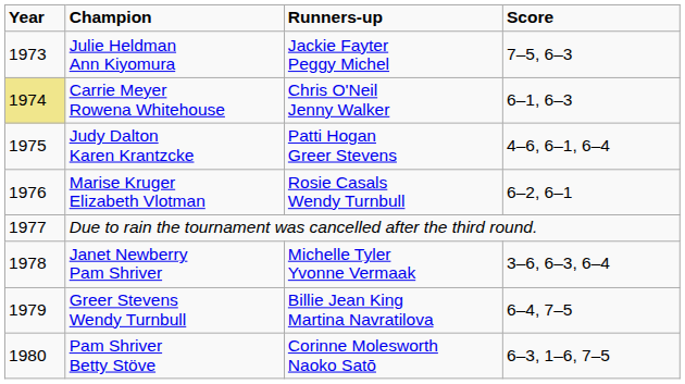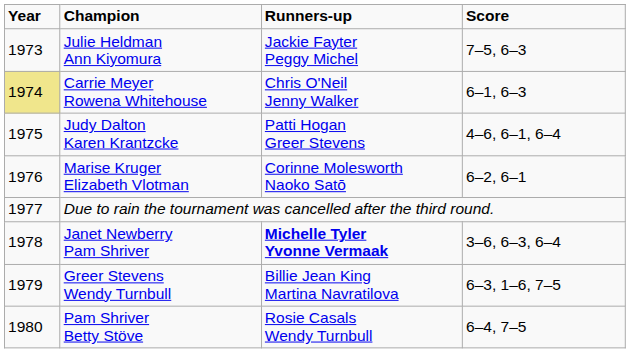 <table class="wikitable">
 <tr>
 <td width=50><strong>Year</strong></td>
 <td width=200><strong>Champion</strong></td>
 <td width=200><strong>Runners-up</strong></td>
 <td width=160><strong>Score</strong></td>
 </tr>
 <tr>
 <td>1973</td>
 <td> <a href='#'>Julie Heldman</a><br>  <a href='#'>Ann Kiyomura</a></td>
 <td> <a href='#'>Jackie Fayter</a><br>  <a href='#'>Peggy Michel</a></td>
 <td>7–5, 6–3</td>
 </tr>
 <tr>
 <td style="background: khaki;">1974</td>
 <td> <a href='#'>Carrie Meyer</a><br>  <a href='#'>Rowena Whitehouse</a></td>
 <td> <a href='#'>Chris O'Neil</a><br>  <a href='#'>Jenny Walker</a></td>
 <td>6–1, 6–3</td>
 </tr>
 <tr>
 <td>1975</td>
 <td> <a href='#'>Judy Dalton</a><br> <a href='#'>Karen Krantzcke</a></td>
 <td> <a href='#'>Patti Hogan</a> <br>  <a href='#'>Greer Stevens</a></td>
 <td>4–6, 6–1, 6–4</td>
 </tr>
 <tr>
 <td>1976</td>
 <td> <a href='#'>Marise Kruger</a> <br>  <a href='#'>Elizabeth Vlotman</a></td>
-<td> <a href='#'>Rosie Casals</a><br> <a href='#'>Wendy Turnbull</a></td>
+<td> <a href='#'>Corinne Molesworth</a><br>  <a href='#'>Naoko Satō</a></td>
 <td>6–2, 6–1</td>
 </tr>
 <tr>
 <td>1977</td>
 <td colspan="3"><em>Due to rain the tournament was cancelled after the third round.</em></td>
 </tr>
 <tr>
 <td>1978</td>
 <td> <a href='#'>Janet Newberry</a><br>  <a href='#'>Pam Shriver</a></td>
-<td> <a href='#'>Michelle Tyler</a><br>  <a href='#'>Yvonne Vermaak</a></td>
+<td><strong> <a href='#'>Michelle Tyler</a><br>  <a href='#'>Yvonne Vermaak</a></strong></td>
 <td>3–6, 6–3, 6–4</td>
 </tr>
 <tr>
 <td>1979</td>
 <td> <a href='#'>Greer Stevens</a><br>  <a href='#'>Wendy Turnbull</a></td>
 <td> <a href='#'>Billie Jean King</a><br>  <a href='#'>Martina Navratilova</a></td>
-<td>6–4, 7–5</td>
+<td>6–3, 1–6, 7–5</td>
 </tr>
 <tr>
 <td>1980</td>
 <td> <a href='#'>Pam Shriver</a><br>  <a href='#'>Betty Stöve</a></td>
-<td> <a href='#'>Corinne Molesworth</a><br>  <a href='#'>Naoko Satō</a></td>
-<td>6–3, 1–6, 7–5</td>
+<td> <a href='#'>Rosie Casals</a><br> <a href='#'>Wendy Turnbull</a></td>
+<td>6–4, 7–5</td>
 </tr>
 </table>
